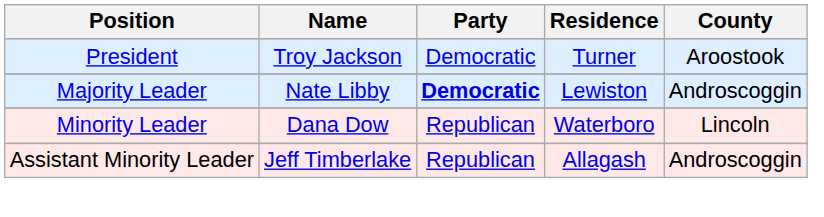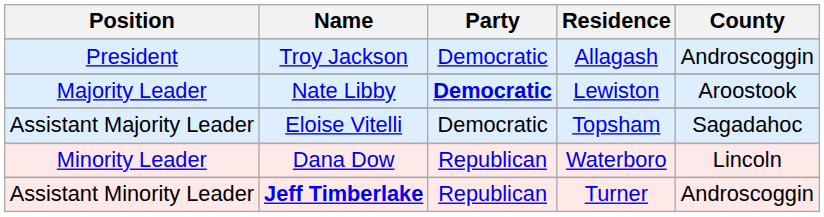 <table class="wikitable" style="text-align:center;">
 <tr>
 <th>Position</th>
 <th>Name</th>
 <th>Party</th>
 <th>Residence</th>
 <th>County</th>
 </tr>
 <tr>
 </tr>
 <tr bgcolor=#DDEEFF>
 <td><a href='#'>President</a></td>
 <td><a href='#'>Troy Jackson</a></td>
 <td><a href='#'>Democratic</a></td>
-<td><a href='#'>Turner</a></td>
-<td>Aroostook</td>
+<td><a href='#'>Allagash</a></td>
+<td>Androscoggin</td>
 </tr>
 <tr>
 </tr>
 <tr bgcolor=#DDEEFF>
 <td><a href='#'>Majority Leader</a></td>
 <td><a href='#'>Nate Libby</a></td>
 <td><strong><a href='#'>Democratic</a></strong></td>
 <td><a href='#'>Lewiston</a></td>
-<td>Androscoggin</td>
+<td>Aroostook</td>
 </tr>
 <tr>
+</tr>
+<tr bgcolor=#DDEEFF>
+<td>Assistant Majority Leader</td>
+<td><a href='#'>Eloise Vitelli</a></td>
+<td>Democratic</td>
+<td><a href='#'>Topsham</a></td>
+<td>Sagadahoc</td>
 </tr>
 <tr>
 </tr>
 <tr bgcolor=#FFE8E8>
 <td><a href='#'>Minority Leader</a></td>
 <td><a href='#'>Dana Dow</a></td>
 <td><a href='#'>Republican</a></td>
 <td><a href='#'>Waterboro</a></td>
 <td>Lincoln</td>
 </tr>
 <tr>
 </tr>
 <tr bgcolor=#FFE8E8>
 <td>Assistant Minority Leader</td>
-<td><a href='#'>Jeff Timberlake</a></td>
+<td><strong><a href='#'>Jeff Timberlake</a></strong></td>
 <td><a href='#'>Republican</a></td>
-<td><a href='#'>Allagash</a></td>
+<td><a href='#'>Turner</a></td>
 <td>Androscoggin</td>
 </tr>
 </table>
